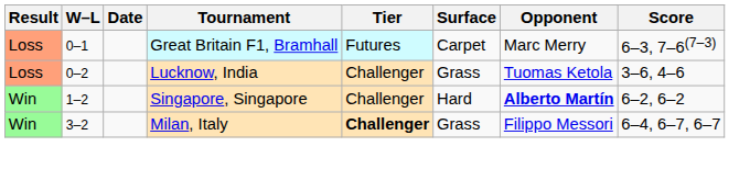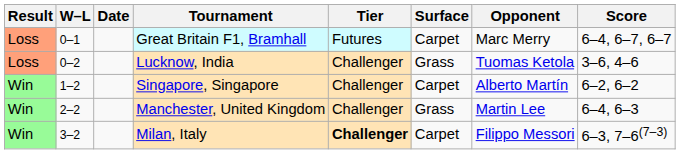 <table class="sortable wikitable">
 <tr>
 <th>Result</th>
 <th class="unsortable">W–L</th>
 <th>Date</th>
 <th>Tournament</th>
 <th>Tier</th>
 <th>Surface</th>
 <th>Opponent</th>
 <th class="unsortable">Score</th>
 </tr>
 <tr>
 <td style="background:#ffa07a;">Loss</td>
 <td><small>0–1</small></td>
 <td></td>
 <td style="background:#cffcff;">Great Britain F1, <a href='#'>Bramhall</a></td>
 <td style="background:#cffcff;">Futures</td>
 <td>Carpet</td>
 <td> Marc Merry</td>
-<td>6–3, 7–6<sup>(7–3)</sup></td>
+<td>6–4, 6–7, 6–7</td>
 </tr>
 <tr>
 <td style="background:#ffa07a;">Loss</td>
 <td><small>0–2</small></td>
 <td></td>
 <td style="background:moccasin;"><a href='#'>Lucknow</a>, India</td>
 <td style="background:moccasin;">Challenger</td>
 <td>Grass</td>
 <td> <a href='#'>Tuomas Ketola</a></td>
 <td>3–6, 4–6</td>
 </tr>
 <tr>
 <td style="background:#98fb98;">Win</td>
 <td><small>1–2</small></td>
 <td></td>
 <td style="background:moccasin;"><a href='#'>Singapore</a>, Singapore</td>
 <td style="background:moccasin;">Challenger</td>
-<td>Hard</td>
-<td><strong> <a href='#'>Alberto Martín</a></strong></td>
+<td>Carpet</td>
+<td> <a href='#'>Alberto Martín</a></td>
 <td>6–2, 6–2</td>
+</tr>
+<tr>
+<td style="background:#98fb98;">Win</td>
+<td><small>2–2</small></td>
+<td></td>
+<td style="background:moccasin;"><a href='#'>Manchester</a>, United Kingdom</td>
+<td style="background:moccasin;">Challenger</td>
+<td>Grass</td>
+<td> <a href='#'>Martin Lee</a></td>
+<td>6–4, 6–3</td>
 </tr>
 <tr>
 <td style="background:#98fb98;">Win</td>
 <td><small>3–2</small></td>
 <td></td>
 <td style="background:moccasin;"><a href='#'>Milan</a>, Italy</td>
 <td style="background:moccasin;"><strong>Challenger</strong></td>
-<td>Grass</td>
+<td>Carpet</td>
 <td> <a href='#'>Filippo Messori</a></td>
-<td>6–4, 6–7, 6–7</td>
+<td>6–3, 7–6<sup>(7–3)</sup></td>
 </tr>
 </table>
